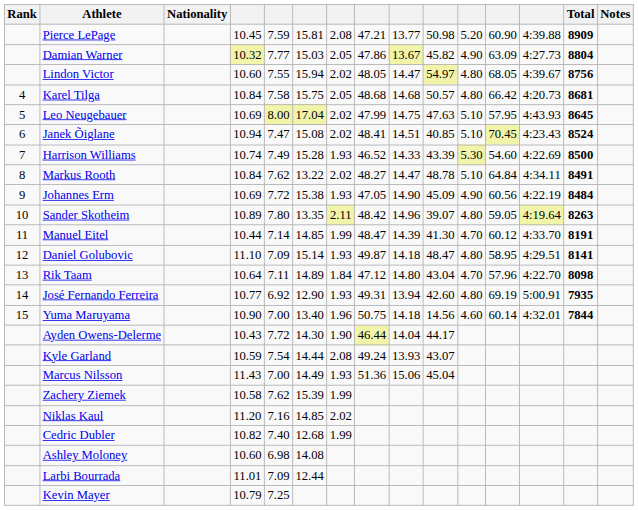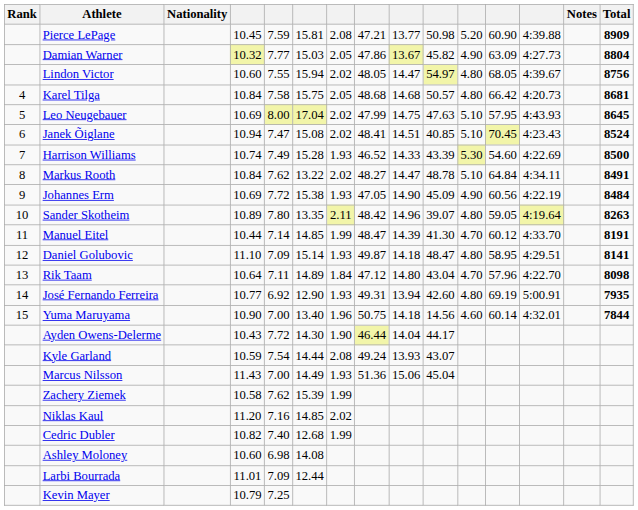 <table class="wikitable sortable" style="text-align:center">
 <tr>
 <th data-sort-type="number">Rank</th>
 <th>Athlete</th>
 <th>Nationality</th>
 <th></th>
 <th></th>
 <th></th>
 <th></th>
 <th></th>
 <th></th>
 <th></th>
 <th></th>
 <th></th>
 <th></th>
+<th>Notes</th>
 <th>Total</th>
-<th>Notes</th>
 </tr>
 <tr>
 <td></td>
 <td align=left><a href='#'>Pierce LePage</a></td>
 <td align=left></td>
 <td>10.45</td>
 <td>7.59</td>
 <td>15.81</td>
 <td>2.08</td>
 <td>47.21</td>
 <td>13.77</td>
 <td>50.98</td>
 <td>5.20</td>
 <td>60.90</td>
 <td>4:39.88</td>
+<td></td>
 <td><strong>8909</strong></td>
-<td></td>
 </tr>
 <tr>
 <td></td>
 <td align=left><a href='#'>Damian Warner</a></td>
 <td align=left></td>
 <td bgcolor=#F2F5A9>10.32</td>
 <td>7.77</td>
 <td>15.03</td>
 <td>2.05</td>
 <td>47.86</td>
 <td bgcolor=#F2F5A9>13.67</td>
 <td>45.82</td>
 <td>4.90</td>
 <td>63.09</td>
 <td>4:27.73</td>
+<td></td>
 <td><strong>8804</strong></td>
-<td></td>
 </tr>
 <tr>
 <td></td>
 <td align=left><a href='#'>Lindon Victor</a></td>
 <td align=left></td>
 <td>10.60</td>
 <td>7.55</td>
 <td>15.94</td>
 <td>2.02</td>
 <td>48.05</td>
 <td>14.47</td>
 <td bgcolor=#F2F5A9>54.97</td>
 <td>4.80</td>
 <td>68.05</td>
 <td>4:39.67</td>
+<td></td>
 <td><strong>8756</strong></td>
-<td></td>
 </tr>
 <tr>
 <td>4</td>
 <td align=left><a href='#'>Karel Tilga</a></td>
 <td align=left></td>
 <td>10.84</td>
 <td>7.58</td>
 <td>15.75</td>
 <td>2.05</td>
 <td>48.68</td>
 <td>14.68</td>
 <td>50.57</td>
 <td>4.80</td>
 <td>66.42</td>
 <td>4:20.73</td>
+<td></td>
 <td><strong>8681</strong></td>
-<td></td>
 </tr>
 <tr>
 <td>5</td>
 <td align=left><a href='#'>Leo Neugebauer</a></td>
 <td align=left></td>
 <td>10.69</td>
 <td bgcolor=#F2F5A9>8.00</td>
 <td bgcolor=#F2F5A9>17.04</td>
 <td>2.02</td>
 <td>47.99</td>
 <td>14.75</td>
 <td>47.63</td>
 <td>5.10</td>
 <td>57.95</td>
 <td>4:43.93</td>
+<td></td>
 <td><strong>8645</strong></td>
-<td></td>
 </tr>
 <tr>
 <td>6</td>
 <td align=left><a href='#'>Janek Õiglane</a></td>
 <td align=left></td>
 <td>10.94</td>
 <td>7.47</td>
 <td>15.08</td>
 <td>2.02</td>
 <td>48.41</td>
 <td>14.51</td>
 <td>40.85</td>
 <td>5.10</td>
 <td bgcolor=#F2F5A9>70.45</td>
 <td>4:23.43</td>
+<td></td>
 <td><strong>8524</strong></td>
-<td></td>
 </tr>
 <tr>
 <td>7</td>
 <td align=left><a href='#'>Harrison Williams</a></td>
 <td align=left></td>
 <td>10.74</td>
 <td>7.49</td>
 <td>15.28</td>
 <td>1.93</td>
 <td>46.52</td>
 <td>14.33</td>
 <td>43.39</td>
 <td bgcolor=#F2F5A9>5.30</td>
 <td>54.60</td>
 <td>4:22.69</td>
+<td></td>
 <td><strong>8500</strong></td>
-<td></td>
 </tr>
 <tr>
 <td>8</td>
 <td align=left><a href='#'>Markus Rooth</a></td>
 <td align=left></td>
 <td>10.84</td>
 <td>7.62</td>
 <td>13.22</td>
 <td>2.02</td>
 <td>48.27</td>
 <td>14.47</td>
 <td>48.78</td>
 <td>5.10</td>
 <td>64.84</td>
 <td>4:34.11</td>
+<td></td>
 <td><strong>8491</strong></td>
-<td></td>
 </tr>
 <tr>
 <td>9</td>
 <td align=left><a href='#'>Johannes Erm</a></td>
 <td align=left></td>
 <td>10.69</td>
 <td>7.72</td>
 <td>15.38</td>
 <td>1.93</td>
 <td>47.05</td>
 <td>14.90</td>
 <td>45.09</td>
 <td>4.90</td>
 <td>60.56</td>
 <td>4:22.19</td>
+<td></td>
 <td><strong>8484</strong></td>
-<td></td>
 </tr>
 <tr>
 <td>10</td>
 <td align=left><a href='#'>Sander Skotheim</a></td>
 <td align=left></td>
 <td>10.89</td>
 <td>7.80</td>
 <td>13.35</td>
 <td bgcolor=#F2F5A9>2.11</td>
 <td>48.42</td>
 <td>14.96</td>
 <td>39.07</td>
 <td>4.80</td>
 <td>59.05</td>
 <td bgcolor=#F2F5A9>4:19.64</td>
+<td></td>
 <td><strong>8263</strong></td>
-<td></td>
 </tr>
 <tr>
 <td>11</td>
 <td align=left><a href='#'>Manuel Eitel</a></td>
 <td align=left></td>
 <td>10.44</td>
 <td>7.14</td>
 <td>14.85</td>
 <td>1.99</td>
 <td>48.47</td>
 <td>14.39</td>
 <td>41.30</td>
 <td>4.70</td>
 <td>60.12</td>
 <td>4:33.70</td>
+<td></td>
 <td><strong>8191</strong></td>
-<td></td>
 </tr>
 <tr>
 <td>12</td>
 <td align=left><a href='#'>Daniel Golubovic</a></td>
 <td align=left></td>
 <td>11.10</td>
 <td>7.09</td>
 <td>15.14</td>
 <td>1.93</td>
 <td>49.87</td>
 <td>14.18</td>
 <td>48.47</td>
 <td>4.80</td>
 <td>58.95</td>
 <td>4:29.51</td>
+<td></td>
 <td><strong>8141</strong></td>
-<td></td>
 </tr>
 <tr>
 <td>13</td>
 <td align=left><a href='#'>Rik Taam</a></td>
 <td align=left></td>
 <td>10.64</td>
 <td>7.11</td>
 <td>14.89</td>
 <td>1.84</td>
 <td>47.12</td>
 <td>14.80</td>
 <td>43.04</td>
 <td>4.70</td>
 <td>57.96</td>
 <td>4:22.70</td>
+<td></td>
 <td><strong>8098</strong></td>
-<td></td>
 </tr>
 <tr>
 <td>14</td>
 <td align=left><a href='#'>José Fernando Ferreira</a></td>
 <td align=left></td>
 <td>10.77</td>
 <td>6.92</td>
 <td>12.90</td>
 <td>1.93</td>
 <td>49.31</td>
 <td>13.94</td>
 <td>42.60</td>
 <td>4.80</td>
 <td>69.19</td>
 <td>5:00.91</td>
+<td></td>
 <td><strong>7935</strong></td>
-<td></td>
 </tr>
 <tr>
 <td>15</td>
 <td align=left><a href='#'>Yuma Maruyama</a></td>
 <td align=left></td>
 <td>10.90</td>
 <td>7.00</td>
 <td>13.40</td>
 <td>1.96</td>
 <td>50.75</td>
 <td>14.18</td>
 <td>14.56</td>
 <td>4.60</td>
 <td>60.14</td>
 <td>4:32.01</td>
+<td></td>
 <td><strong>7844</strong></td>
-<td></td>
 </tr>
 <tr>
 <td></td>
 <td align=left><a href='#'>Ayden Owens-Delerme</a></td>
 <td align=left></td>
 <td>10.43</td>
 <td>7.72</td>
 <td>14.30</td>
 <td>1.90</td>
 <td bgcolor=#F2F5A9>46.44</td>
 <td>14.04</td>
 <td>44.17</td>
 <td></td>
 <td></td>
 <td></td>
+<td></td>
 <td><strong></strong></td>
-<td></td>
 </tr>
 <tr>
 <td></td>
 <td align=left><a href='#'>Kyle Garland</a></td>
 <td align=left></td>
 <td>10.59</td>
 <td>7.54</td>
 <td>14.44</td>
 <td>2.08</td>
 <td>49.24</td>
 <td>13.93</td>
 <td>43.07</td>
 <td></td>
 <td></td>
 <td></td>
+<td></td>
 <td><strong></strong></td>
-<td></td>
 </tr>
 <tr>
 <td></td>
 <td align=left><a href='#'>Marcus Nilsson</a></td>
 <td align=left></td>
 <td>11.43</td>
 <td>7.00</td>
 <td>14.49</td>
 <td>1.93</td>
 <td>51.36</td>
 <td>15.06</td>
 <td>45.04</td>
 <td></td>
 <td></td>
 <td></td>
+<td></td>
 <td><strong></strong></td>
-<td></td>
 </tr>
 <tr>
 <td></td>
 <td align=left><a href='#'>Zachery Ziemek</a></td>
 <td align=left></td>
 <td>10.58</td>
 <td>7.62</td>
 <td>15.39</td>
 <td>1.99</td>
 <td></td>
 <td></td>
 <td></td>
 <td></td>
 <td></td>
 <td></td>
+<td></td>
 <td><strong></strong></td>
-<td></td>
 </tr>
 <tr>
 <td></td>
 <td align=left><a href='#'>Niklas Kaul</a></td>
 <td align=left></td>
 <td>11.20</td>
 <td>7.16</td>
 <td>14.85</td>
 <td>2.02</td>
 <td></td>
 <td></td>
 <td></td>
 <td></td>
 <td></td>
 <td></td>
+<td></td>
 <td><strong></strong></td>
-<td></td>
 </tr>
 <tr>
 <td></td>
 <td align=left><a href='#'>Cedric Dubler</a></td>
 <td align=left></td>
 <td>10.82</td>
 <td>7.40</td>
 <td>12.68</td>
 <td>1.99</td>
 <td></td>
 <td></td>
 <td></td>
 <td></td>
 <td></td>
 <td></td>
+<td></td>
 <td><strong></strong></td>
-<td></td>
 </tr>
 <tr>
 <td></td>
 <td align=left><a href='#'>Ashley Moloney</a></td>
 <td align=left></td>
 <td>10.60</td>
 <td>6.98</td>
 <td>14.08</td>
 <td></td>
 <td></td>
 <td></td>
 <td></td>
 <td></td>
 <td></td>
 <td></td>
+<td></td>
 <td><strong></strong></td>
-<td></td>
 </tr>
 <tr>
 <td></td>
 <td align=left><a href='#'>Larbi Bourrada</a></td>
 <td align=left></td>
 <td>11.01</td>
 <td>7.09</td>
 <td>12.44</td>
 <td></td>
 <td></td>
 <td></td>
 <td></td>
 <td></td>
 <td></td>
 <td></td>
+<td></td>
 <td><strong></strong></td>
-<td></td>
 </tr>
 <tr>
 <td></td>
 <td align=left><a href='#'>Kevin Mayer</a></td>
 <td align=left></td>
 <td>10.79</td>
 <td>7.25</td>
 <td></td>
 <td></td>
 <td></td>
 <td></td>
 <td></td>
 <td></td>
 <td></td>
 <td></td>
+<td></td>
 <td><strong></strong></td>
-<td></td>
 </tr>
 </table>
